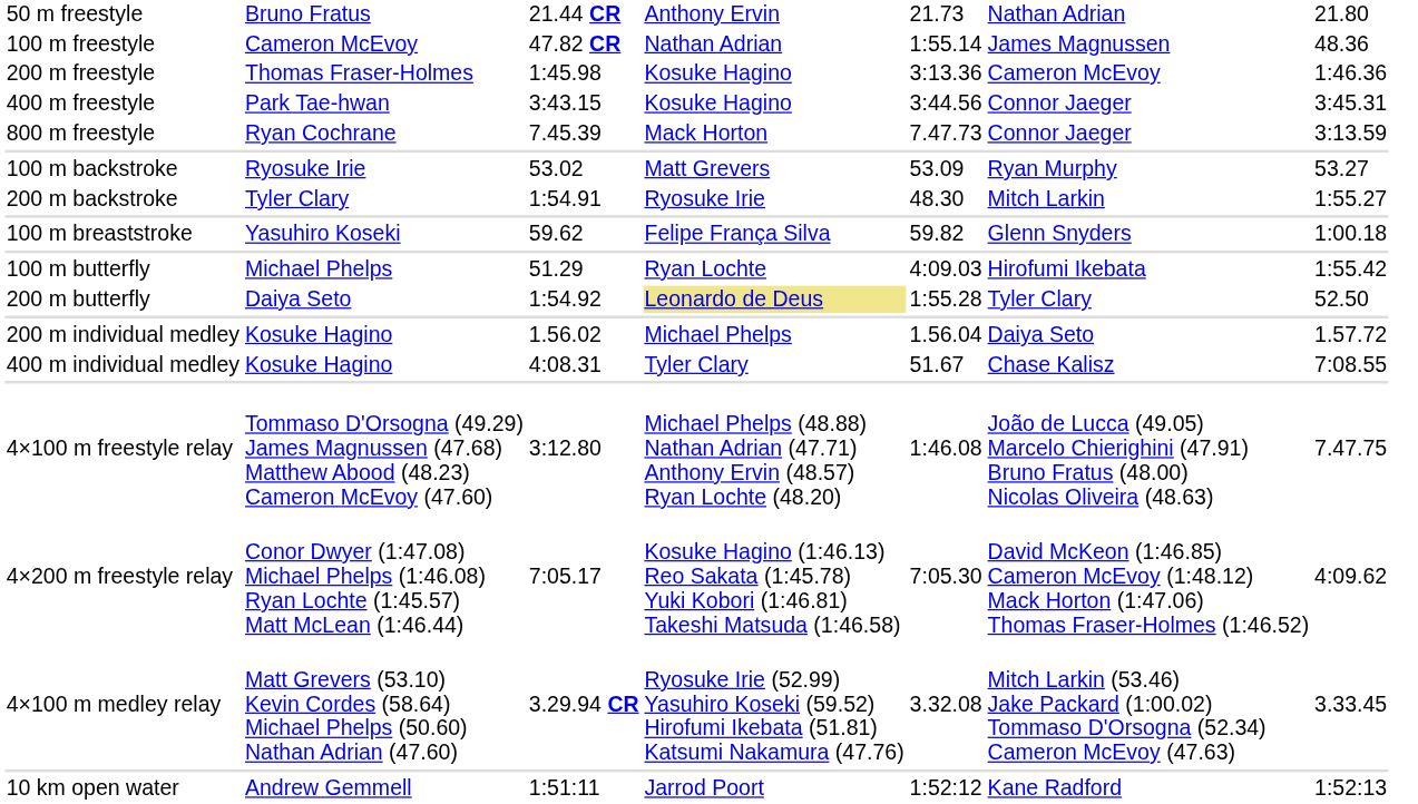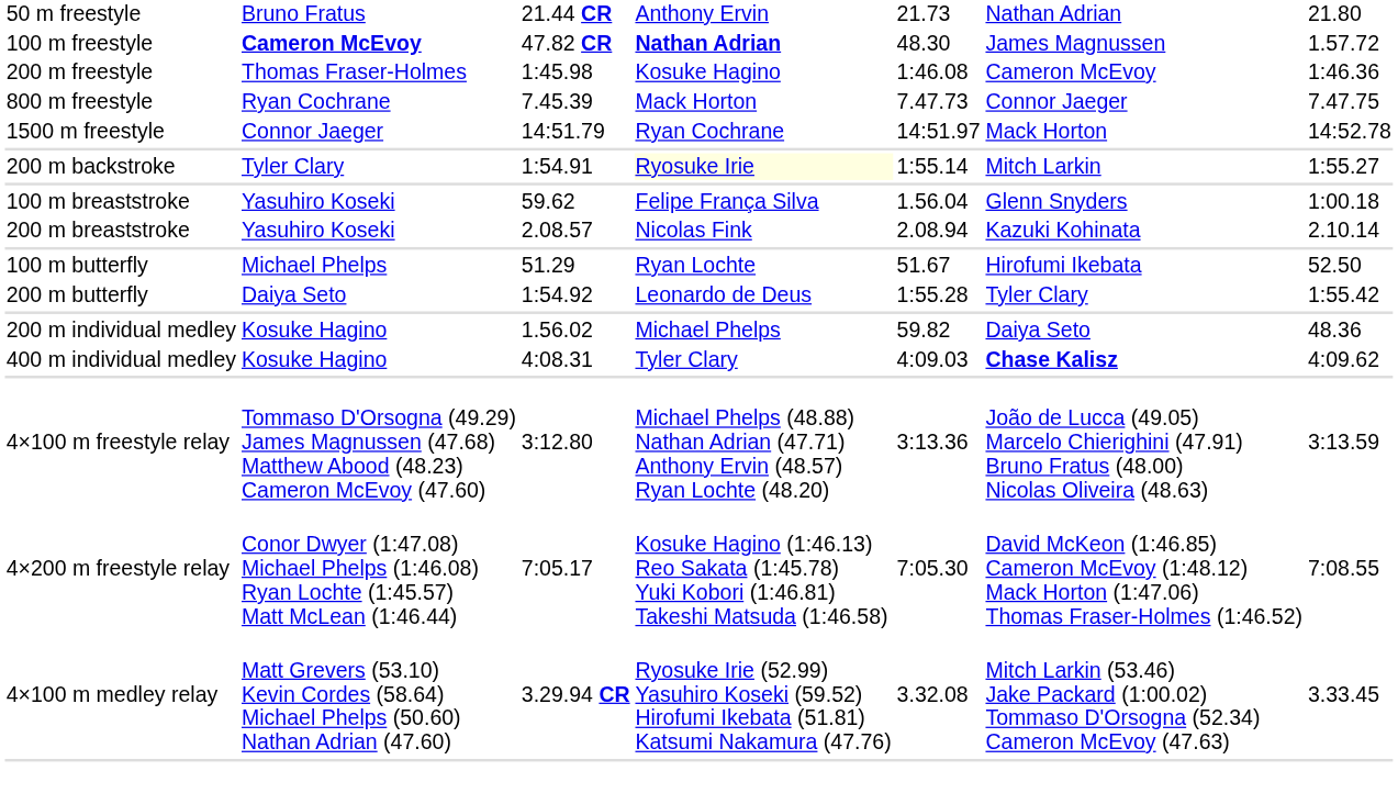 <table>
 <tr>
 <td>50 m freestyle<br></td>
 <td><a href='#'>Bruno Fratus</a><br></td>
 <td>21.44 <strong><a href='#'>CR</a></strong></td>
 <td><a href='#'>Anthony Ervin</a><br></td>
 <td>21.73</td>
 <td><a href='#'>Nathan Adrian</a><br></td>
 <td>21.80</td>
 </tr>
 <tr>
 <td>100 m freestyle<br></td>
-<td><a href='#'>Cameron McEvoy</a><br></td>
+<td><strong><a href='#'>Cameron McEvoy</a><br></strong></td>
 <td>47.82 <strong><a href='#'>CR</a></strong></td>
-<td><a href='#'>Nathan Adrian</a><br></td>
-<td>1:55.14</td>
+<td><strong><a href='#'>Nathan Adrian</a><br></strong></td>
+<td>48.30</td>
 <td><a href='#'>James Magnussen</a><br></td>
-<td>48.36</td>
+<td>1.57.72</td>
 </tr>
 <tr>
 <td>200 m freestyle<br></td>
 <td><a href='#'>Thomas Fraser-Holmes</a><br></td>
 <td>1:45.98</td>
 <td><a href='#'>Kosuke Hagino</a><br></td>
-<td>3:13.36</td>
+<td>1:46.08</td>
 <td><a href='#'>Cameron McEvoy</a><br></td>
 <td>1:46.36</td>
-</tr>
-<tr>
-<td>400 m freestyle<br></td>
-<td><a href='#'>Park Tae-hwan</a><br></td>
-<td>3:43.15</td>
-<td><a href='#'>Kosuke Hagino</a><br></td>
-<td>3:44.56</td>
-<td><a href='#'>Connor Jaeger</a><br></td>
-<td>3:45.31</td>
 </tr>
 <tr>
 <td>800 m freestyle<br></td>
 <td><a href='#'>Ryan Cochrane</a><br></td>
 <td>7.45.39</td>
 <td><a href='#'>Mack Horton</a><br></td>
 <td>7.47.73</td>
 <td><a href='#'>Connor Jaeger</a><br></td>
-<td>3:13.59</td>
+<td>7.47.75</td>
+</tr>
+<tr>
+<td>1500 m freestyle<br></td>
+<td><a href='#'>Connor Jaeger</a><br></td>
+<td>14:51.79</td>
+<td><a href='#'>Ryan Cochrane</a><br></td>
+<td>14:51.97</td>
+<td><a href='#'>Mack Horton</a><br></td>
+<td>14:52.78</td>
 </tr>
 <tr bgcolor=#DDDDDD>
 <td colspan=7></td>
 </tr>
 <tr>
-<td>100 m backstroke<br></td>
-<td><a href='#'>Ryosuke Irie</a><br></td>
-<td>53.02</td>
-<td><a href='#'>Matt Grevers</a><br></td>
-<td>53.09</td>
-<td><a href='#'>Ryan Murphy</a><br></td>
-<td>53.27</td>
-</tr>
-<tr>
 <td>200 m backstroke<br></td>
 <td><a href='#'>Tyler Clary</a><br></td>
 <td>1:54.91</td>
-<td><a href='#'>Ryosuke Irie</a><br></td>
-<td>48.30</td>
+<td style="background: lightyellow;"><a href='#'>Ryosuke Irie</a><br></td>
+<td>1:55.14</td>
 <td><a href='#'>Mitch Larkin</a><br></td>
 <td>1:55.27</td>
 </tr>
 <tr bgcolor=#DDDDDD>
 <td colspan=7></td>
 </tr>
 <tr>
 <td>100 m breaststroke<br></td>
 <td><a href='#'>Yasuhiro Koseki</a><br></td>
 <td>59.62</td>
 <td><a href='#'>Felipe França Silva</a><br></td>
-<td>59.82</td>
+<td>1.56.04</td>
 <td><a href='#'>Glenn Snyders</a><br></td>
 <td>1:00.18</td>
+</tr>
+<tr>
+<td>200 m breaststroke<br></td>
+<td><a href='#'>Yasuhiro Koseki</a><br></td>
+<td>2.08.57</td>
+<td><a href='#'>Nicolas Fink</a><br></td>
+<td>2.08.94</td>
+<td><a href='#'>Kazuki Kohinata</a><br></td>
+<td>2.10.14</td>
 </tr>
 <tr bgcolor=#DDDDDD>
 <td colspan=7></td>
 </tr>
 <tr>
 <td>100 m butterfly<br></td>
 <td><a href='#'>Michael Phelps</a><br></td>
 <td>51.29</td>
 <td><a href='#'>Ryan Lochte</a><br></td>
-<td>4:09.03</td>
+<td>51.67</td>
 <td><a href='#'>Hirofumi Ikebata</a><br></td>
-<td>1:55.42</td>
+<td>52.50</td>
 </tr>
 <tr>
 <td>200 m butterfly<br></td>
 <td><a href='#'>Daiya Seto</a><br></td>
 <td>1:54.92</td>
-<td style="background: khaki;"><a href='#'>Leonardo de Deus</a><br></td>
+<td><a href='#'>Leonardo de Deus</a><br></td>
 <td>1:55.28</td>
 <td><a href='#'>Tyler Clary</a><br></td>
-<td>52.50</td>
+<td>1:55.42</td>
 </tr>
 <tr bgcolor=#DDDDDD>
 <td colspan=7></td>
 </tr>
 <tr>
 <td>200 m individual medley<br></td>
 <td><a href='#'>Kosuke Hagino</a><br></td>
 <td>1.56.02</td>
 <td><a href='#'>Michael Phelps</a><br></td>
-<td>1.56.04</td>
+<td>59.82</td>
 <td><a href='#'>Daiya Seto</a><br></td>
-<td>1.57.72</td>
+<td>48.36</td>
 </tr>
 <tr>
 <td>400 m individual medley<br></td>
 <td><a href='#'>Kosuke Hagino</a><br></td>
 <td>4:08.31</td>
 <td><a href='#'>Tyler Clary</a><br></td>
-<td>51.67</td>
-<td><a href='#'>Chase Kalisz</a><br></td>
-<td>7:08.55</td>
+<td>4:09.03</td>
+<td><strong><a href='#'>Chase Kalisz</a><br></strong></td>
+<td>4:09.62</td>
 </tr>
 <tr bgcolor=#DDDDDD>
 <td colspan=7></td>
 </tr>
 <tr>
 <td>4×100 m freestyle relay<br></td>
 <td><br><a href='#'>Tommaso D'Orsogna</a> (49.29)<br><a href='#'>James Magnussen</a> (47.68)<br><a href='#'>Matthew Abood</a> (48.23)<br><a href='#'>Cameron McEvoy</a> (47.60)</td>
 <td>3:12.80</td>
 <td><br><a href='#'>Michael Phelps</a> (48.88)<br><a href='#'>Nathan Adrian</a> (47.71)<br><a href='#'>Anthony Ervin</a> (48.57)<br><a href='#'>Ryan Lochte</a> (48.20)</td>
-<td>1:46.08</td>
+<td>3:13.36</td>
 <td><br><a href='#'>João de Lucca</a> (49.05)<br><a href='#'>Marcelo Chierighini</a> (47.91)<br><a href='#'>Bruno Fratus</a> (48.00)<br><a href='#'>Nicolas Oliveira</a> (48.63)</td>
-<td>7.47.75</td>
+<td>3:13.59</td>
 </tr>
 <tr>
 <td>4×200 m freestyle relay<br></td>
 <td><br><a href='#'>Conor Dwyer</a> (1:47.08)<br><a href='#'>Michael Phelps</a> (1:46.08)<br><a href='#'>Ryan Lochte</a> (1:45.57)<br><a href='#'>Matt McLean</a> (1:46.44)</td>
 <td>7:05.17</td>
 <td><br><a href='#'>Kosuke Hagino</a> (1:46.13)<br><a href='#'>Reo Sakata</a> (1:45.78)<br><a href='#'>Yuki Kobori</a> (1:46.81)<br><a href='#'>Takeshi Matsuda</a> (1:46.58)</td>
 <td>7:05.30</td>
 <td><br><a href='#'>David McKeon</a> (1:46.85)<br><a href='#'>Cameron McEvoy</a> (1:48.12)<br><a href='#'>Mack Horton</a> (1:47.06)<br><a href='#'>Thomas Fraser-Holmes</a> (1:46.52)</td>
-<td>4:09.62</td>
+<td>7:08.55</td>
 </tr>
 <tr>
 <td>4×100 m medley relay<br></td>
 <td><br><a href='#'>Matt Grevers</a> (53.10)<br><a href='#'>Kevin Cordes</a> (58.64)<br><a href='#'>Michael Phelps</a> (50.60)<br><a href='#'>Nathan Adrian</a> (47.60)</td>
 <td>3.29.94 <strong><a href='#'>CR</a></strong></td>
 <td><br><a href='#'>Ryosuke Irie</a> (52.99)<br><a href='#'>Yasuhiro Koseki</a> (59.52)<br><a href='#'>Hirofumi Ikebata</a> (51.81)<br><a href='#'>Katsumi Nakamura</a> (47.76)</td>
 <td>3.32.08</td>
 <td><br><a href='#'>Mitch Larkin</a> (53.46)<br><a href='#'>Jake Packard</a> (1:00.02)<br><a href='#'>Tommaso D'Orsogna</a> (52.34)<br><a href='#'>Cameron McEvoy</a> (47.63)</td>
 <td>3.33.45</td>
 </tr>
 <tr bgcolor=#DDDDDD>
 <td colspan=7></td>
 </tr>
-<tr>
-<td>10 km open water<br></td>
-<td><a href='#'>Andrew Gemmell</a><br></td>
-<td>1:51:11</td>
-<td><a href='#'>Jarrod Poort</a><br></td>
-<td>1:52:12</td>
-<td><a href='#'>Kane Radford</a><br></td>
-<td>1:52:13</td>
-</tr>
 </table>
